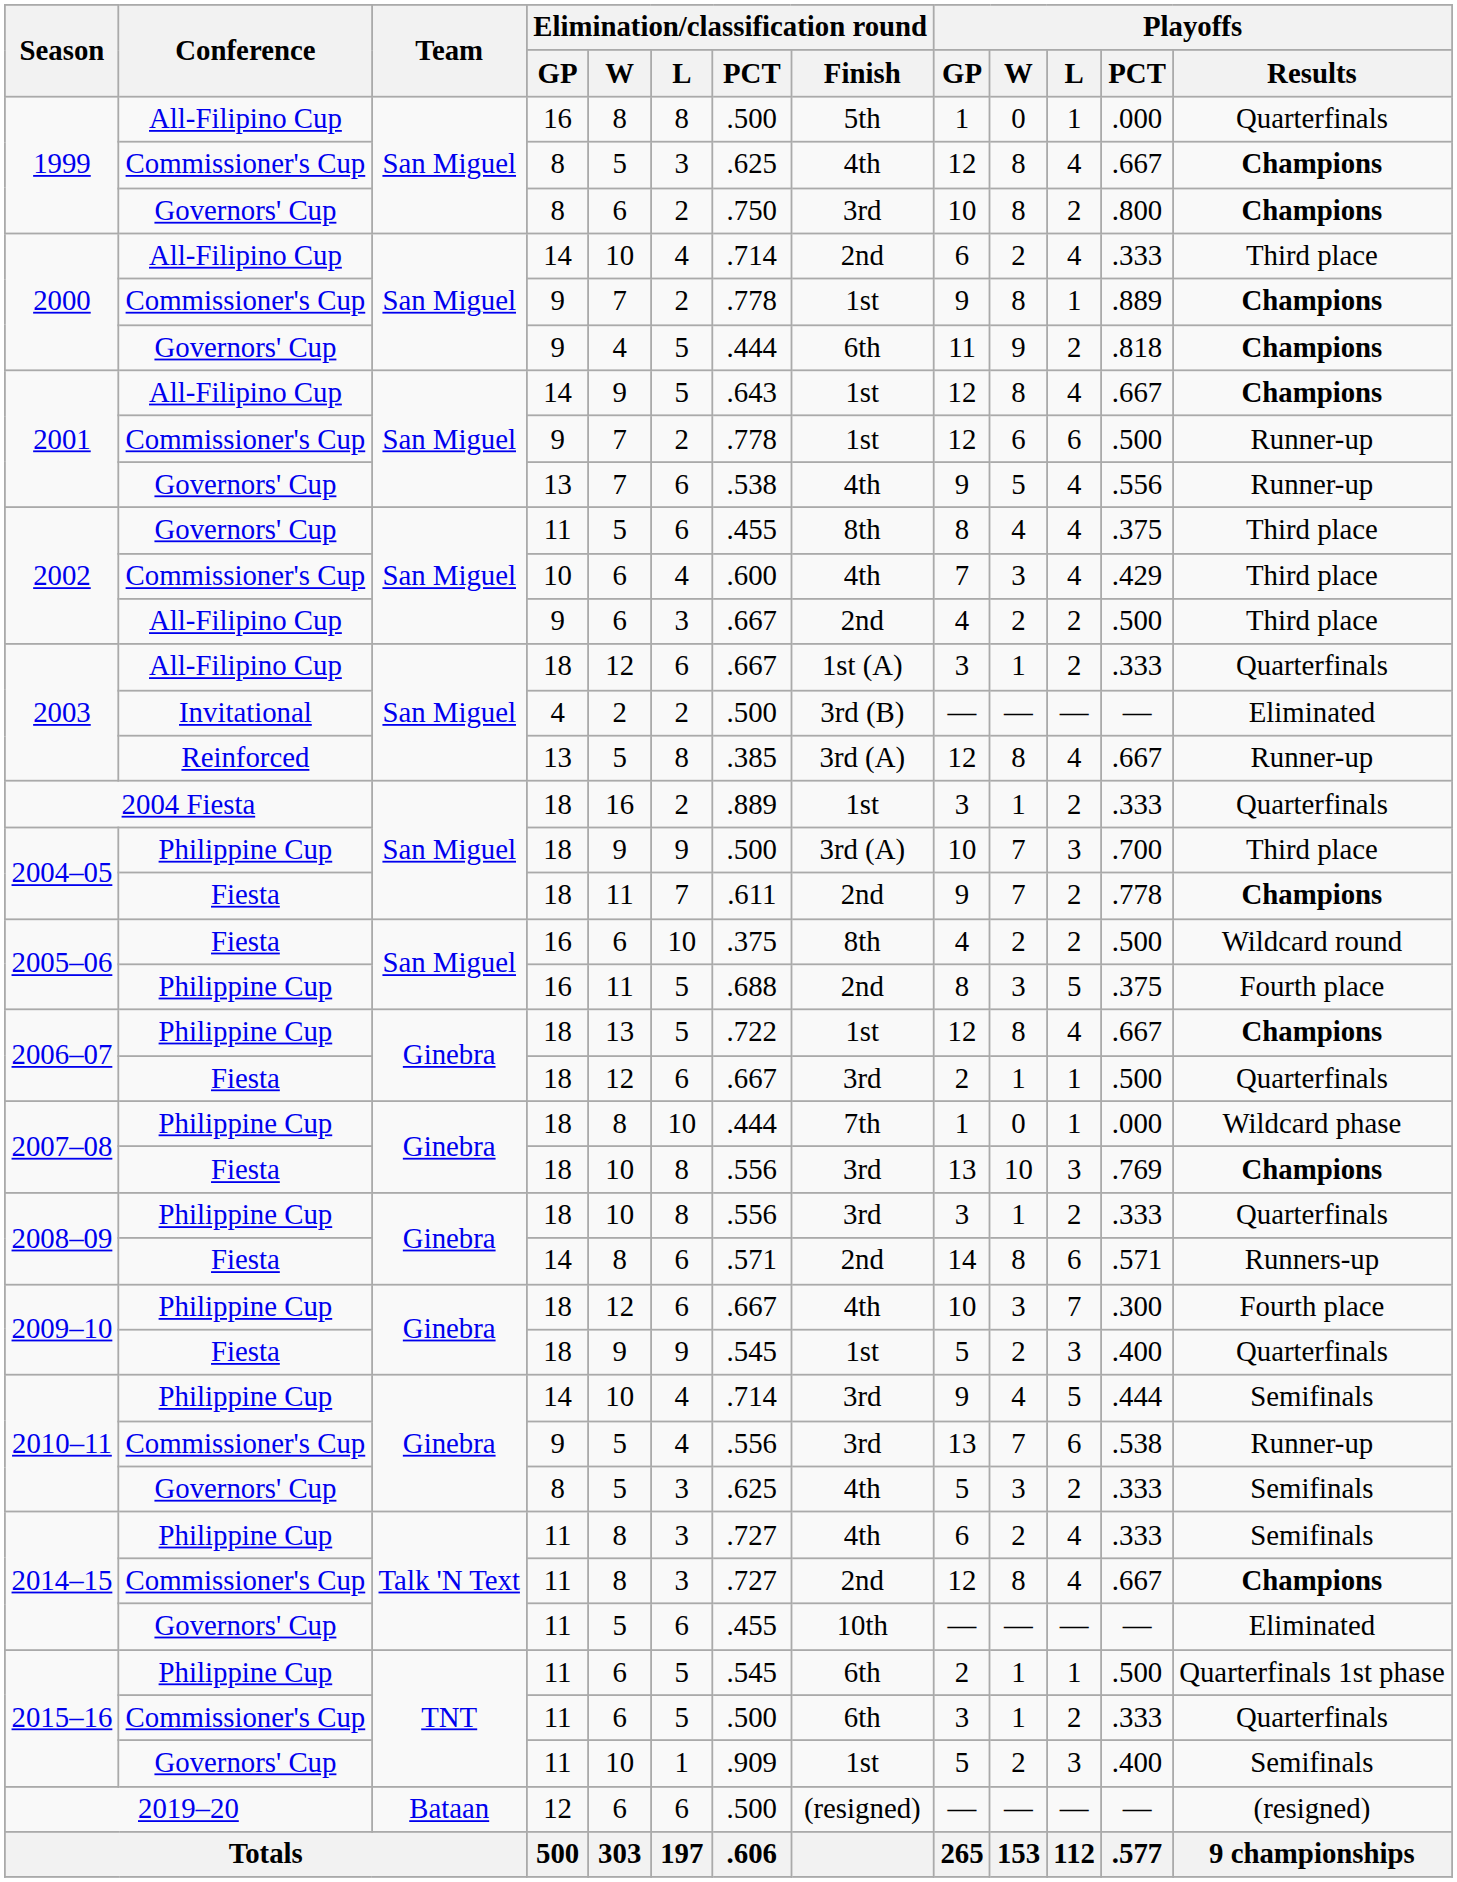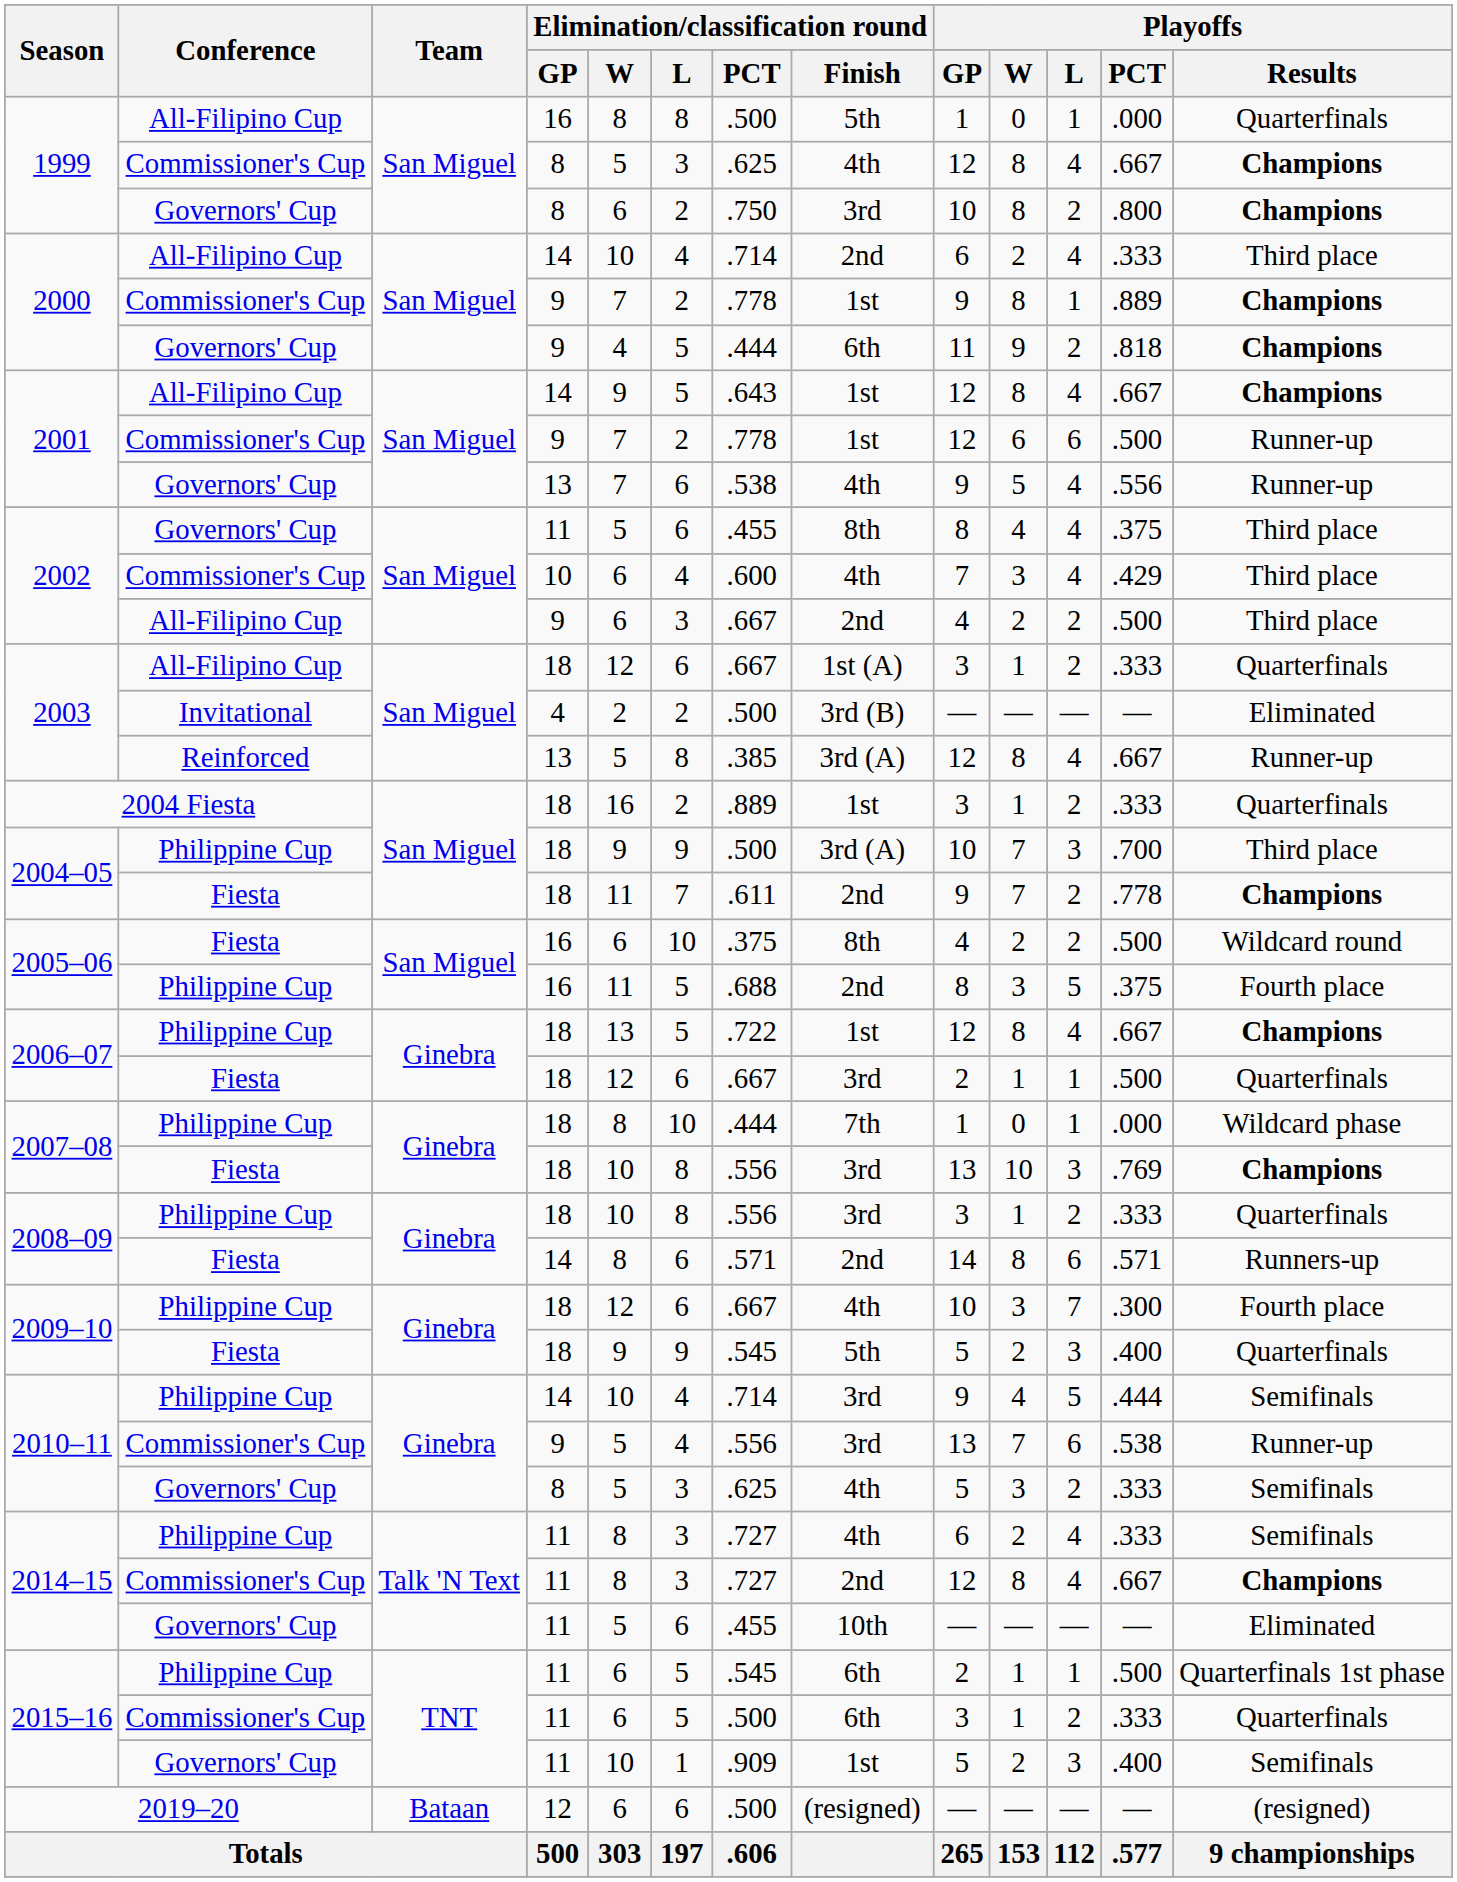 <table class="wikitable" style="text-align:center">
 <tr>
 <th rowspan="2">Season</th>
 <th rowspan="2">Conference</th>
 <th rowspan="2">Team</th>
 <th colspan="5">Elimination/classification round</th>
 <th colspan="5">Playoffs</th>
 </tr>
 <tr>
 <th>GP</th>
 <th>W</th>
 <th>L</th>
 <th>PCT</th>
 <th>Finish</th>
 <th>GP</th>
 <th>W</th>
 <th>L</th>
 <th>PCT</th>
 <th>Results</th>
 </tr>
 <tr>
 <td rowspan="3"><a href='#'>1999</a></td>
 <td><a href='#'>All-Filipino Cup</a></td>
 <td rowspan="3"><a href='#'>San Miguel</a></td>
 <td>16</td>
 <td>8</td>
 <td>8</td>
 <td>.500</td>
 <td>5th</td>
 <td>1</td>
 <td>0</td>
 <td>1</td>
 <td>.000</td>
 <td>Quarterfinals</td>
 </tr>
 <tr>
 <td><a href='#'>Commissioner's Cup</a></td>
 <td>8</td>
 <td>5</td>
 <td>3</td>
 <td>.625</td>
 <td>4th</td>
 <td>12</td>
 <td>8</td>
 <td>4</td>
 <td>.667</td>
 <td><strong>Champions</strong></td>
 </tr>
 <tr>
 <td><a href='#'>Governors' Cup</a></td>
 <td>8</td>
 <td>6</td>
 <td>2</td>
 <td>.750</td>
 <td>3rd</td>
 <td>10</td>
 <td>8</td>
 <td>2</td>
 <td>.800</td>
 <td><strong>Champions</strong></td>
 </tr>
 <tr>
 <td rowspan="3"><a href='#'>2000</a></td>
 <td><a href='#'>All-Filipino Cup</a></td>
 <td rowspan="3"><a href='#'>San Miguel</a></td>
 <td>14</td>
 <td>10</td>
 <td>4</td>
 <td>.714</td>
 <td>2nd</td>
 <td>6</td>
 <td>2</td>
 <td>4</td>
 <td>.333</td>
 <td>Third place</td>
 </tr>
 <tr>
 <td><a href='#'>Commissioner's Cup</a></td>
 <td>9</td>
 <td>7</td>
 <td>2</td>
 <td>.778</td>
 <td>1st</td>
 <td>9</td>
 <td>8</td>
 <td>1</td>
 <td>.889</td>
 <td><strong>Champions</strong></td>
 </tr>
 <tr>
 <td><a href='#'>Governors' Cup</a></td>
 <td>9</td>
 <td>4</td>
 <td>5</td>
 <td>.444</td>
 <td>6th</td>
 <td>11</td>
 <td>9</td>
 <td>2</td>
 <td>.818</td>
 <td><strong>Champions</strong></td>
 </tr>
 <tr>
 <td rowspan="3"><a href='#'>2001</a></td>
 <td><a href='#'>All-Filipino Cup</a></td>
 <td rowspan="3"><a href='#'>San Miguel</a></td>
 <td>14</td>
 <td>9</td>
 <td>5</td>
 <td>.643</td>
 <td>1st</td>
 <td>12</td>
 <td>8</td>
 <td>4</td>
 <td>.667</td>
 <td><strong>Champions</strong></td>
 </tr>
 <tr>
 <td><a href='#'>Commissioner's Cup</a></td>
 <td>9</td>
 <td>7</td>
 <td>2</td>
 <td>.778</td>
 <td>1st</td>
 <td>12</td>
 <td>6</td>
 <td>6</td>
 <td>.500</td>
 <td>Runner-up</td>
 </tr>
 <tr>
 <td><a href='#'>Governors' Cup</a></td>
 <td>13</td>
 <td>7</td>
 <td>6</td>
 <td>.538</td>
 <td>4th</td>
 <td>9</td>
 <td>5</td>
 <td>4</td>
 <td>.556</td>
 <td>Runner-up</td>
 </tr>
 <tr>
 <td rowspan="3"><a href='#'>2002</a></td>
 <td><a href='#'>Governors' Cup</a></td>
 <td rowspan="3"><a href='#'>San Miguel</a></td>
 <td>11</td>
 <td>5</td>
 <td>6</td>
 <td>.455</td>
 <td>8th</td>
 <td>8</td>
 <td>4</td>
 <td>4</td>
 <td>.375</td>
 <td>Third place</td>
 </tr>
 <tr>
 <td><a href='#'>Commissioner's Cup</a></td>
 <td>10</td>
 <td>6</td>
 <td>4</td>
 <td>.600</td>
 <td>4th</td>
 <td>7</td>
 <td>3</td>
 <td>4</td>
 <td>.429</td>
 <td>Third place</td>
 </tr>
 <tr>
 <td><a href='#'>All-Filipino Cup</a></td>
 <td>9</td>
 <td>6</td>
 <td>3</td>
 <td>.667</td>
 <td>2nd</td>
 <td>4</td>
 <td>2</td>
 <td>2</td>
 <td>.500</td>
 <td>Third place</td>
 </tr>
 <tr>
 <td rowspan="3"><a href='#'>2003</a></td>
 <td><a href='#'>All-Filipino Cup</a></td>
 <td rowspan="3"><a href='#'>San Miguel</a></td>
 <td>18</td>
 <td>12</td>
 <td>6</td>
 <td>.667</td>
 <td>1st (A)</td>
 <td>3</td>
 <td>1</td>
 <td>2</td>
 <td>.333</td>
 <td>Quarterfinals</td>
 </tr>
 <tr>
 <td><a href='#'>Invitational</a></td>
 <td>4</td>
 <td>2</td>
 <td>2</td>
 <td>.500</td>
 <td>3rd (B)</td>
 <td>—</td>
 <td>—</td>
 <td>—</td>
 <td>—</td>
 <td>Eliminated</td>
 </tr>
 <tr>
 <td><a href='#'>Reinforced</a></td>
 <td>13</td>
 <td>5</td>
 <td>8</td>
 <td>.385</td>
 <td>3rd (A)</td>
 <td>12</td>
 <td>8</td>
 <td>4</td>
 <td>.667</td>
 <td>Runner-up</td>
 </tr>
 <tr>
 <td colspan="2"><a href='#'>2004 Fiesta</a></td>
 <td rowspan="3"><a href='#'>San Miguel</a></td>
 <td>18</td>
 <td>16</td>
 <td>2</td>
 <td>.889</td>
 <td>1st</td>
 <td>3</td>
 <td>1</td>
 <td>2</td>
 <td>.333</td>
 <td>Quarterfinals</td>
 </tr>
 <tr>
 <td rowspan="2"><a href='#'>2004–05</a></td>
 <td><a href='#'>Philippine Cup</a></td>
 <td>18</td>
 <td>9</td>
 <td>9</td>
 <td>.500</td>
 <td>3rd (A)</td>
 <td>10</td>
 <td>7</td>
 <td>3</td>
 <td>.700</td>
 <td>Third place</td>
 </tr>
 <tr>
 <td><a href='#'>Fiesta</a></td>
 <td>18</td>
 <td>11</td>
 <td>7</td>
 <td>.611</td>
 <td>2nd</td>
 <td>9</td>
 <td>7</td>
 <td>2</td>
 <td>.778</td>
 <td><strong>Champions</strong></td>
 </tr>
 <tr>
 <td rowspan="2"><a href='#'>2005–06</a></td>
 <td><a href='#'>Fiesta</a></td>
 <td rowspan="2"><a href='#'>San Miguel</a></td>
 <td>16</td>
 <td>6</td>
 <td>10</td>
 <td>.375</td>
 <td>8th</td>
 <td>4</td>
 <td>2</td>
 <td>2</td>
 <td>.500</td>
 <td>Wildcard round</td>
 </tr>
 <tr>
 <td><a href='#'>Philippine Cup</a></td>
 <td>16</td>
 <td>11</td>
 <td>5</td>
 <td>.688</td>
 <td>2nd</td>
 <td>8</td>
 <td>3</td>
 <td>5</td>
 <td>.375</td>
 <td>Fourth place</td>
 </tr>
 <tr>
 <td rowspan="2"><a href='#'>2006–07</a></td>
 <td><a href='#'>Philippine Cup</a></td>
 <td rowspan="2"><a href='#'>Ginebra</a></td>
 <td>18</td>
 <td>13</td>
 <td>5</td>
 <td>.722</td>
 <td>1st</td>
 <td>12</td>
 <td>8</td>
 <td>4</td>
 <td>.667</td>
 <td><strong>Champions</strong></td>
 </tr>
 <tr>
 <td><a href='#'>Fiesta</a></td>
 <td>18</td>
 <td>12</td>
 <td>6</td>
 <td>.667</td>
 <td>3rd</td>
 <td>2</td>
 <td>1</td>
 <td>1</td>
 <td>.500</td>
 <td>Quarterfinals</td>
 </tr>
 <tr>
 <td rowspan="2"><a href='#'>2007–08</a></td>
 <td><a href='#'>Philippine Cup</a></td>
 <td rowspan="2"><a href='#'>Ginebra</a></td>
 <td>18</td>
 <td>8</td>
 <td>10</td>
 <td>.444</td>
 <td>7th</td>
 <td>1</td>
 <td>0</td>
 <td>1</td>
 <td>.000</td>
 <td>Wildcard phase</td>
 </tr>
 <tr>
 <td><a href='#'>Fiesta</a></td>
 <td>18</td>
 <td>10</td>
 <td>8</td>
 <td>.556</td>
 <td>3rd</td>
 <td>13</td>
 <td>10</td>
 <td>3</td>
 <td>.769</td>
 <td><strong>Champions</strong></td>
 </tr>
 <tr>
 <td rowspan="2"><a href='#'>2008–09</a></td>
 <td><a href='#'>Philippine Cup</a></td>
 <td rowspan="2"><a href='#'>Ginebra</a></td>
 <td>18</td>
 <td>10</td>
 <td>8</td>
 <td>.556</td>
 <td>3rd</td>
 <td>3</td>
 <td>1</td>
 <td>2</td>
 <td>.333</td>
 <td>Quarterfinals</td>
 </tr>
 <tr>
 <td><a href='#'>Fiesta</a></td>
 <td>14</td>
 <td>8</td>
 <td>6</td>
 <td>.571</td>
 <td>2nd</td>
 <td>14</td>
 <td>8</td>
 <td>6</td>
 <td>.571</td>
 <td>Runners-up</td>
 </tr>
 <tr>
 <td rowspan="2"><a href='#'>2009–10</a></td>
 <td><a href='#'>Philippine Cup</a></td>
 <td rowspan="2"><a href='#'>Ginebra</a></td>
 <td>18</td>
 <td>12</td>
 <td>6</td>
 <td>.667</td>
 <td>4th</td>
 <td>10</td>
 <td>3</td>
 <td>7</td>
 <td>.300</td>
 <td>Fourth place</td>
 </tr>
 <tr>
 <td><a href='#'>Fiesta</a></td>
 <td>18</td>
 <td>9</td>
 <td>9</td>
 <td>.545</td>
-<td>1st</td>
+<td>5th</td>
 <td>5</td>
 <td>2</td>
 <td>3</td>
 <td>.400</td>
 <td>Quarterfinals</td>
 </tr>
 <tr>
 <td rowspan="3"><a href='#'>2010–11</a></td>
 <td><a href='#'>Philippine Cup</a></td>
 <td rowspan="3"><a href='#'>Ginebra</a></td>
 <td>14</td>
 <td>10</td>
 <td>4</td>
 <td>.714</td>
 <td>3rd</td>
 <td>9</td>
 <td>4</td>
 <td>5</td>
 <td>.444</td>
 <td>Semifinals</td>
 </tr>
 <tr>
 <td><a href='#'>Commissioner's Cup</a></td>
 <td>9</td>
 <td>5</td>
 <td>4</td>
 <td>.556</td>
 <td>3rd</td>
 <td>13</td>
 <td>7</td>
 <td>6</td>
 <td>.538</td>
 <td>Runner-up</td>
 </tr>
 <tr>
 <td><a href='#'>Governors' Cup</a></td>
 <td>8</td>
 <td>5</td>
 <td>3</td>
 <td>.625</td>
 <td>4th</td>
 <td>5</td>
 <td>3</td>
 <td>2</td>
 <td>.333</td>
 <td>Semifinals</td>
 </tr>
 <tr>
 <td rowspan="3"><a href='#'>2014–15</a></td>
 <td><a href='#'>Philippine Cup</a></td>
 <td rowspan="3"><a href='#'>Talk 'N Text</a></td>
 <td>11</td>
 <td>8</td>
 <td>3</td>
 <td>.727</td>
 <td>4th</td>
 <td>6</td>
 <td>2</td>
 <td>4</td>
 <td>.333</td>
 <td>Semifinals</td>
 </tr>
 <tr>
 <td><a href='#'>Commissioner's Cup</a></td>
 <td>11</td>
 <td>8</td>
 <td>3</td>
 <td>.727</td>
 <td>2nd</td>
 <td>12</td>
 <td>8</td>
 <td>4</td>
 <td>.667</td>
 <td><strong>Champions</strong></td>
 </tr>
 <tr>
 <td><a href='#'>Governors' Cup</a></td>
 <td>11</td>
 <td>5</td>
 <td>6</td>
 <td>.455</td>
 <td>10th</td>
 <td>—</td>
 <td>—</td>
 <td>—</td>
 <td>—</td>
 <td>Eliminated</td>
 </tr>
 <tr>
 <td rowspan="3"><a href='#'>2015–16</a></td>
 <td><a href='#'>Philippine Cup</a></td>
 <td rowspan="3"><a href='#'>TNT</a></td>
 <td>11</td>
 <td>6</td>
 <td>5</td>
 <td>.545</td>
 <td>6th</td>
 <td>2</td>
 <td>1</td>
 <td>1</td>
 <td>.500</td>
 <td>Quarterfinals 1st phase</td>
 </tr>
 <tr>
 <td><a href='#'>Commissioner's Cup</a></td>
 <td>11</td>
 <td>6</td>
 <td>5</td>
 <td>.500</td>
 <td>6th</td>
 <td>3</td>
 <td>1</td>
 <td>2</td>
 <td>.333</td>
 <td>Quarterfinals</td>
 </tr>
 <tr>
 <td><a href='#'>Governors' Cup</a></td>
 <td>11</td>
 <td>10</td>
 <td>1</td>
 <td>.909</td>
 <td>1st</td>
 <td>5</td>
 <td>2</td>
 <td>3</td>
 <td>.400</td>
 <td>Semifinals</td>
 </tr>
 <tr>
 <td colspan="2"><a href='#'>2019–20</a></td>
 <td><a href='#'>Bataan</a></td>
 <td>12</td>
 <td>6</td>
 <td>6</td>
 <td>.500</td>
 <td>(resigned)</td>
 <td>—</td>
 <td>—</td>
 <td>—</td>
 <td>—</td>
 <td>(resigned)</td>
 </tr>
 <tr>
 <th colspan="3">Totals</th>
 <th>500</th>
 <th>303</th>
 <th>197</th>
 <th>.606</th>
 <th></th>
 <th>265</th>
 <th>153</th>
 <th>112</th>
 <th>.577</th>
 <th>9 championships</th>
 </tr>
 </table>
